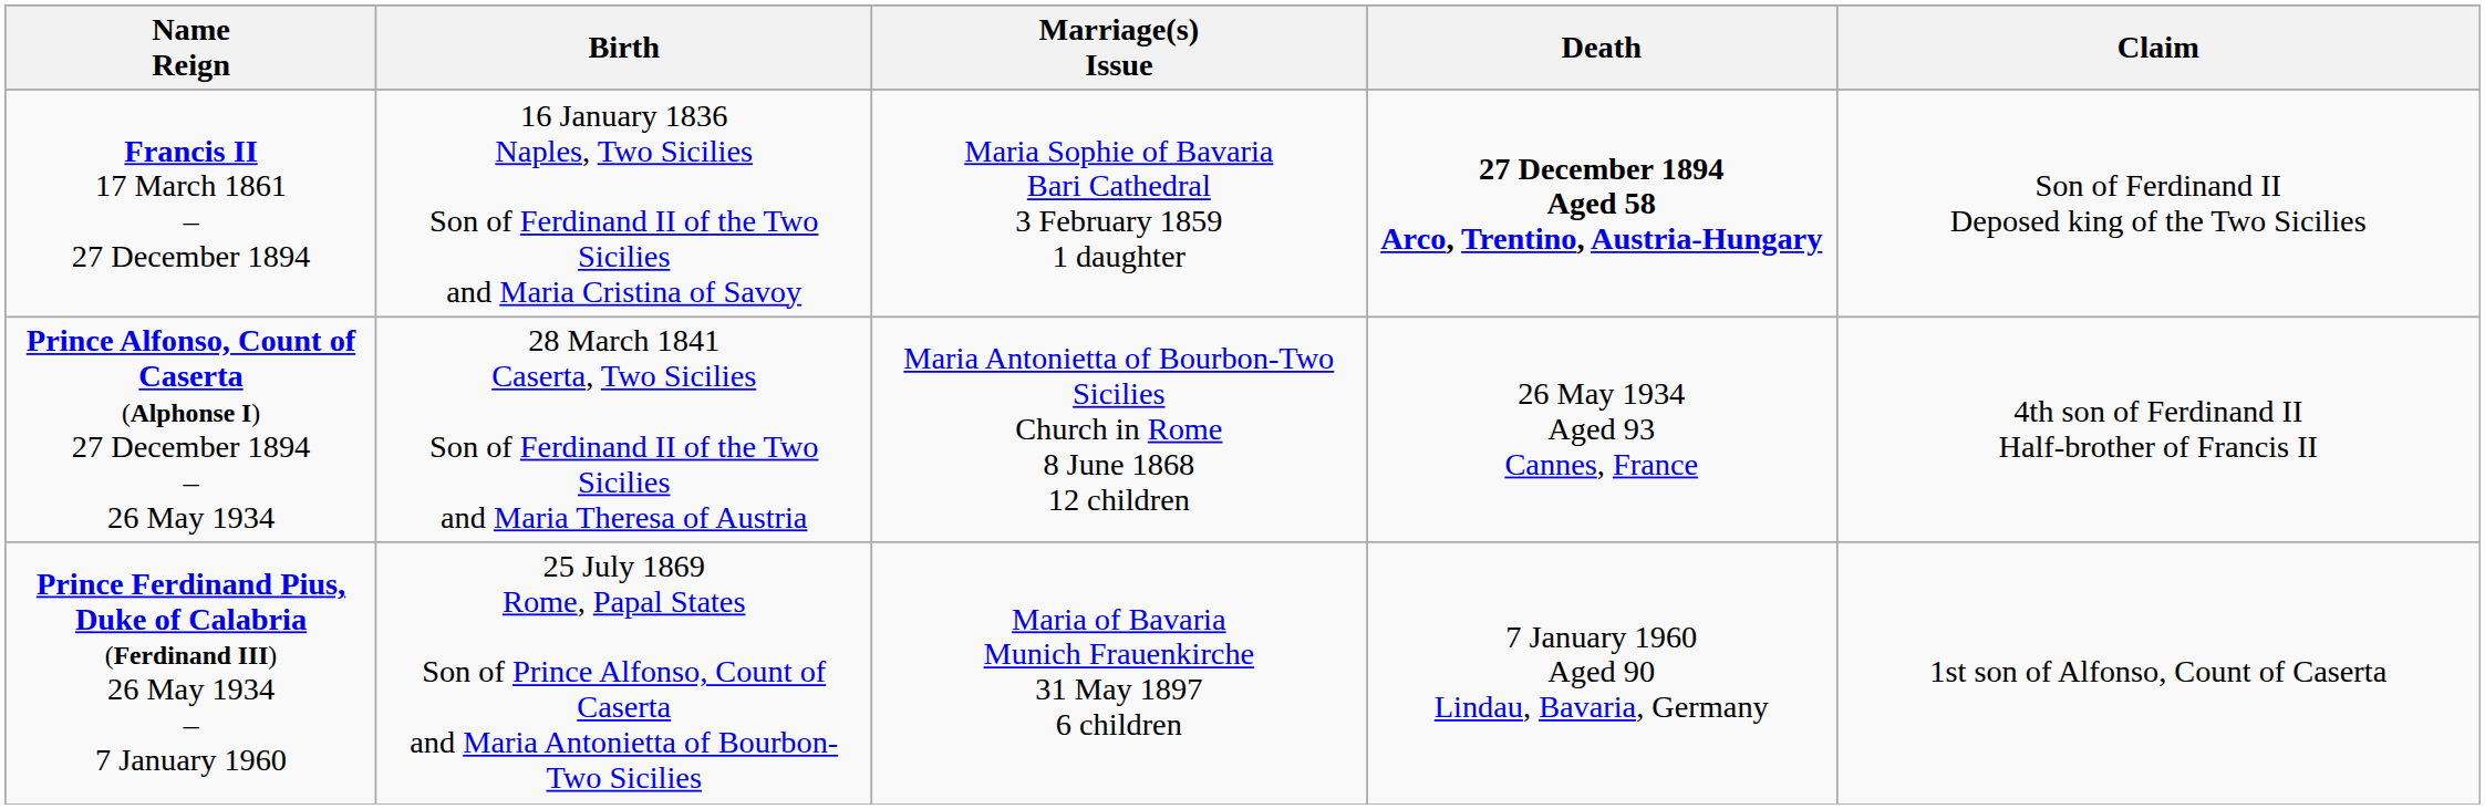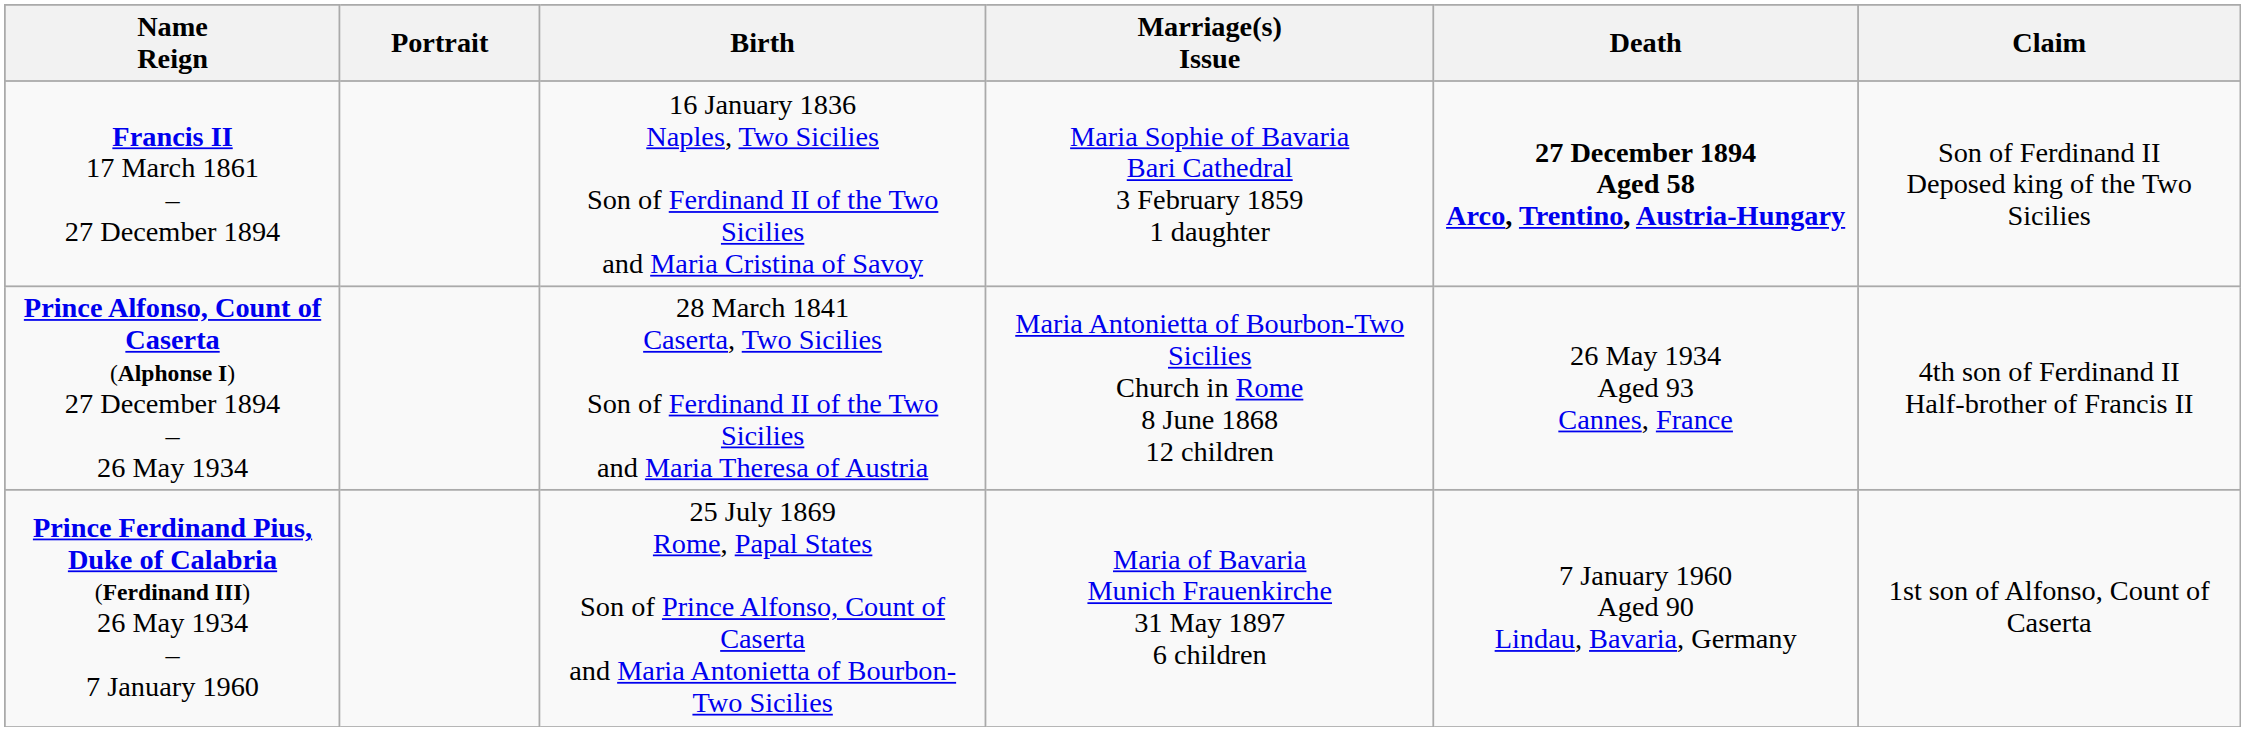 <table style="text-align:center; width:100%" class="wikitable">
 <tr>
 <th width=15%>Name<br>Reign</th>
+<th width="105">Portrait</th>
 <th width=20%>Birth</th>
 <th width=20%>Marriage(s)<br>Issue</th>
 <th width=19%>Death</th>
 <th>Claim</th>
 </tr>
 <tr>
 <td><strong><a href='#'>Francis II</a></strong><br>17 March 1861<br>–<br>27 December 1894</td>
+<td></td>
 <td>16 January 1836<br><a href='#'>Naples</a>, <a href='#'>Two Sicilies</a><br><br>Son of <a href='#'>Ferdinand II of the Two Sicilies</a><br>and <a href='#'>Maria Cristina of Savoy</a></td>
 <td><a href='#'>Maria Sophie of Bavaria</a><br><a href='#'>Bari Cathedral</a><br>3 February 1859<br>1 daughter</td>
 <td><strong>27 December 1894<br>Aged 58<br><a href='#'>Arco</a>, <a href='#'>Trentino</a>, <a href='#'>Austria-Hungary</a></strong></td>
 <td>Son of Ferdinand II<br>Deposed king of the Two Sicilies</td>
 </tr>
 <tr>
 <td><strong><a href='#'>Prince Alfonso, Count of Caserta</a></strong><br><small>(<strong>Alphonse I</strong>)</small><br>27 December 1894<br>–<br>26 May 1934</td>
+<td></td>
 <td>28 March 1841<br><a href='#'>Caserta</a>, <a href='#'>Two Sicilies</a><br><br>Son of <a href='#'>Ferdinand II of the Two Sicilies</a><br>and <a href='#'>Maria Theresa of Austria</a></td>
 <td><a href='#'>Maria Antonietta of Bourbon-Two Sicilies</a><br>Church in <a href='#'>Rome</a><br>8 June 1868<br>12 children</td>
 <td>26 May 1934<br>Aged 93<br><a href='#'>Cannes</a>, <a href='#'>France</a></td>
 <td>4th son of Ferdinand II<br>Half-brother of Francis II</td>
 </tr>
 <tr>
 <td><strong><a href='#'>Prince Ferdinand Pius, Duke of Calabria</a></strong><br><small>(<strong>Ferdinand III</strong>)</small><br>26 May 1934<br>–<br>7 January 1960</td>
+<td></td>
 <td>25 July 1869<br><a href='#'>Rome</a>, <a href='#'>Papal States</a><br><br>Son of <a href='#'>Prince Alfonso, Count of Caserta</a><br>and <a href='#'>Maria Antonietta of Bourbon-Two Sicilies</a></td>
 <td><a href='#'>Maria of Bavaria</a><br><a href='#'>Munich Frauenkirche</a><br>31 May 1897<br>6 children</td>
 <td>7 January 1960<br>Aged 90<br><a href='#'>Lindau</a>, <a href='#'>Bavaria</a>, Germany</td>
 <td>1st son of Alfonso, Count of Caserta</td>
 </tr>
 </table>
